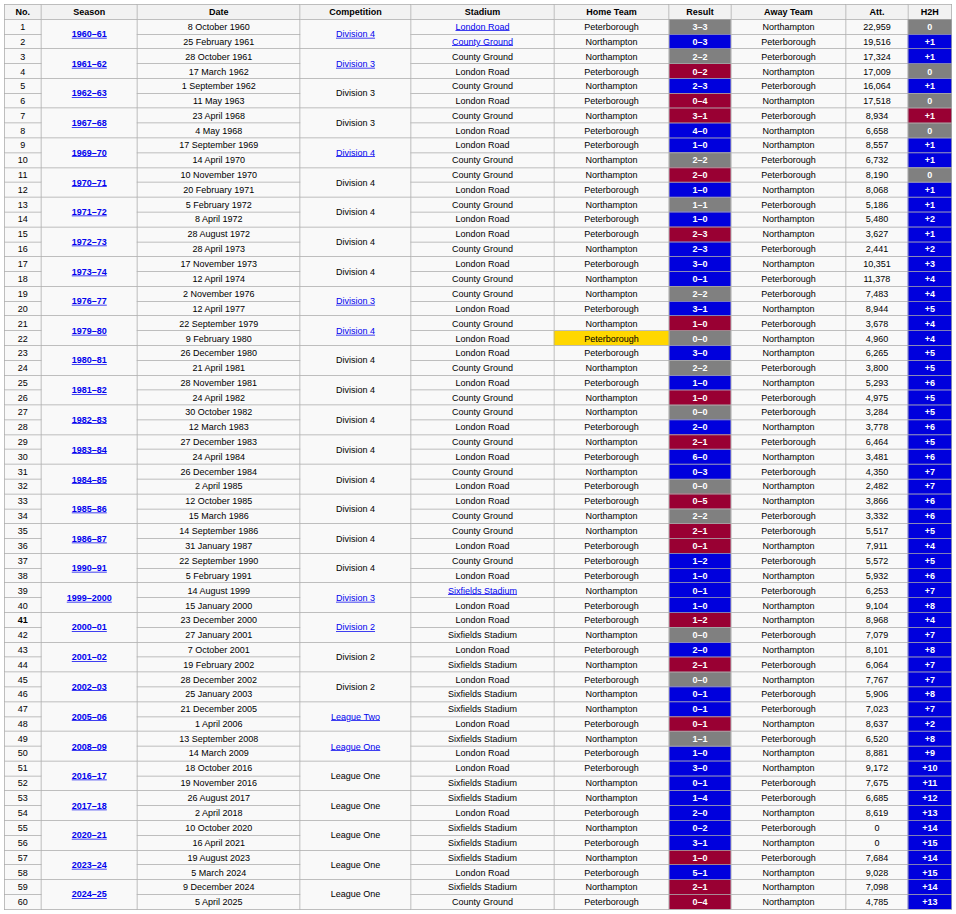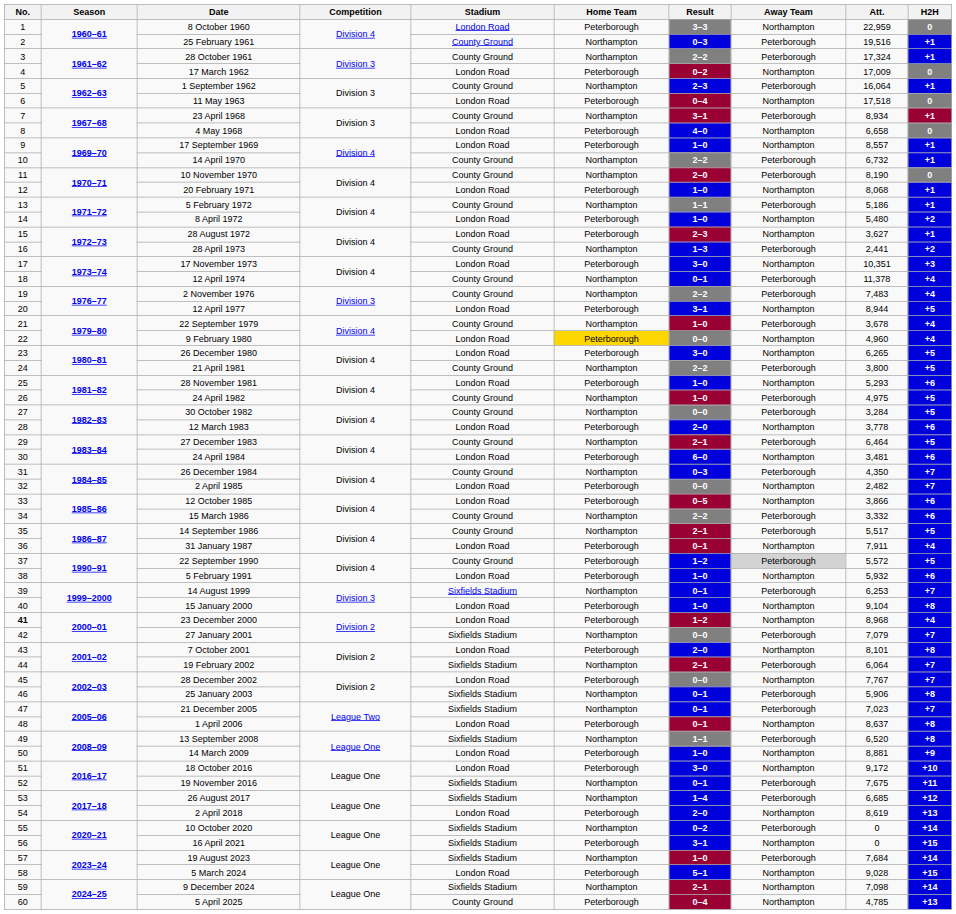 <table class="wikitable" style="text-align: center; width: 100%; font-size: 12px">
 <tr>
 <th>No.</th>
 <th>Season</th>
 <th>Date</th>
 <th>Competition</th>
 <th>Stadium</th>
 <th>Home Team</th>
 <th>Result</th>
 <th>Away Team</th>
 <th>Att.</th>
 <th>H2H</th>
 </tr>
 <tr>
 <td>1</td>
 <td rowspan=2><strong><a href='#'>1960–61</a></strong></td>
 <td>8 October 1960</td>
 <td rowspan=2><a href='#'>Division 4</a></td>
 <td><a href='#'>London Road</a></td>
 <td>Peterborough</td>
 <td style="background:#808080;color:white;"><strong>3–3</strong></td>
 <td>Northampton</td>
 <td>22,959</td>
 <td style="background:#808080;color:white;"><strong>0</strong></td>
 </tr>
 <tr>
 <td>2</td>
 <td>25 February 1961</td>
 <td><a href='#'>County Ground</a></td>
 <td>Northampton</td>
 <td style="background:#0000dd;color:white;"><strong>0–3</strong></td>
 <td>Peterborough</td>
 <td>19,516</td>
 <td style="background:#0000dd;color:white;"><strong>+1</strong></td>
 </tr>
 <tr>
 <td>3</td>
 <td rowspan=2><strong><a href='#'>1961–62</a></strong></td>
 <td>28 October 1961</td>
 <td rowspan=2><a href='#'>Division 3</a></td>
 <td>County Ground</td>
 <td>Northampton</td>
 <td style="background:#808080;color:white;"><strong>2–2</strong></td>
 <td>Peterborough</td>
 <td>17,324</td>
 <td style="background:#0000dd;color:white;"><strong>+1</strong></td>
 </tr>
 <tr>
 <td>4</td>
 <td>17 March 1962</td>
 <td>London Road</td>
 <td>Peterborough</td>
 <td style="background:#990033;color:white;"><strong>0–2</strong></td>
 <td>Northampton</td>
 <td>17,009</td>
 <td style="background:#808080;color:white;"><strong>0</strong></td>
 </tr>
 <tr>
 <td>5</td>
 <td rowspan=2><strong><a href='#'>1962–63</a></strong></td>
 <td>1 September 1962</td>
 <td rowspan=2>Division 3</td>
 <td>County Ground</td>
 <td>Northampton</td>
 <td style="background:#0000dd;color:white;"><strong>2–3</strong></td>
 <td>Peterborough</td>
 <td>16,064</td>
 <td style="background:#0000dd;color:white;"><strong>+1</strong></td>
 </tr>
 <tr>
 <td>6</td>
 <td>11 May 1963</td>
 <td>London Road</td>
 <td>Peterborough</td>
 <td style="background:#990033;color:white;"><strong>0–4</strong></td>
 <td>Northampton</td>
 <td>17,518</td>
 <td style="background:#808080;color:white;"><strong>0</strong></td>
 </tr>
 <tr>
 <td>7</td>
 <td rowspan=2><strong><a href='#'>1967–68</a></strong></td>
 <td>23 April 1968</td>
 <td rowspan=2>Division 3</td>
 <td>County Ground</td>
 <td>Northampton</td>
 <td style="background:#990033;color:white;"><strong>3–1</strong></td>
 <td>Peterborough</td>
 <td>8,934</td>
 <td style="background:#990033;color:white;"><strong>+1</strong></td>
 </tr>
 <tr>
 <td>8</td>
 <td>4 May 1968</td>
 <td>London Road</td>
 <td>Peterborough</td>
 <td style="background:#0000dd;color:white;"><strong>4–0</strong></td>
 <td>Northampton</td>
 <td>6,658</td>
 <td style="background:#808080;color:white;"><strong>0</strong></td>
 </tr>
 <tr>
 <td>9</td>
 <td rowspan=2><strong><a href='#'>1969–70</a></strong></td>
 <td>17 September 1969</td>
 <td rowspan=2><a href='#'>Division 4</a></td>
 <td>London Road</td>
 <td>Peterborough</td>
 <td style="background:#0000dd;color:white;"><strong>1–0</strong></td>
 <td>Northampton</td>
 <td>8,557</td>
 <td style="background:#0000dd;color:white;"><strong>+1</strong></td>
 </tr>
 <tr>
 <td>10</td>
 <td>14 April 1970</td>
 <td>County Ground</td>
 <td>Northampton</td>
 <td style="background:#808080;color:white;"><strong>2–2</strong></td>
 <td>Peterborough</td>
 <td>6,732</td>
 <td style="background:#0000dd;color:white;"><strong>+1</strong></td>
 </tr>
 <tr>
 <td>11</td>
 <td rowspan=2><strong><a href='#'>1970–71</a></strong></td>
 <td>10 November 1970</td>
 <td rowspan=2>Division 4</td>
 <td>County Ground</td>
 <td>Northampton</td>
 <td style="background:#990033;color:white;"><strong>2–0</strong></td>
 <td>Peterborough</td>
 <td>8,190</td>
 <td style="background:#808080;color:white;"><strong>0</strong></td>
 </tr>
 <tr>
 <td>12</td>
 <td>20 February 1971</td>
 <td>London Road</td>
 <td>Peterborough</td>
 <td style="background:#0000dd;color:white;"><strong>1–0</strong></td>
 <td>Northampton</td>
 <td>8,068</td>
 <td style="background:#0000dd;color:white;"><strong>+1</strong></td>
 </tr>
 <tr>
 <td>13</td>
 <td rowspan=2><strong><a href='#'>1971–72</a></strong></td>
 <td>5 February 1972</td>
 <td rowspan=2>Division 4</td>
 <td>County Ground</td>
 <td>Northampton</td>
 <td style="background:#808080;color:white;"><strong>1–1</strong></td>
 <td>Peterborough</td>
 <td>5,186</td>
 <td style="background:#0000DD;color:white;"><strong>+1</strong></td>
 </tr>
 <tr>
 <td>14</td>
 <td>8 April 1972</td>
 <td>London Road</td>
 <td>Peterborough</td>
 <td style="background:#0000dd;color:white;"><strong>1–0</strong></td>
 <td>Northampton</td>
 <td>5,480</td>
 <td style="background:#0000dd;color:white;"><strong>+2</strong></td>
 </tr>
 <tr>
 <td>15</td>
 <td rowspan=2><strong><a href='#'>1972–73</a></strong></td>
 <td>28 August 1972</td>
 <td rowspan=2>Division 4</td>
 <td>London Road</td>
 <td>Peterborough</td>
 <td style="background:#990033;color:white;"><strong>2–3</strong></td>
 <td>Northampton</td>
 <td>3,627</td>
 <td style="background:#0000DD;color:white;"><strong>+1</strong></td>
 </tr>
 <tr>
 <td>16</td>
 <td>28 April 1973</td>
 <td>County Ground</td>
 <td>Northampton</td>
-<td style="background:#0000dd;color:white;"><strong>2–3</strong></td>
+<td style="background:#0000dd;color:white;"><strong>1–3</strong></td>
 <td>Peterborough</td>
 <td>2,441</td>
 <td style="background:#0000dd;color:white;"><strong>+2</strong></td>
 </tr>
 <tr>
 <td>17</td>
 <td rowspan=2><strong><a href='#'>1973–74</a></strong></td>
 <td>17 November 1973</td>
 <td rowspan=2>Division 4</td>
 <td>London Road</td>
 <td>Peterborough</td>
 <td style="background:#0000dd;color:white;"><strong>3–0</strong></td>
 <td>Northampton</td>
 <td>10,351</td>
 <td style="background:#0000DD;color:white;"><strong>+3</strong></td>
 </tr>
 <tr>
 <td>18</td>
 <td>12 April 1974</td>
 <td>County Ground</td>
 <td>Northampton</td>
 <td style="background:#0000dd;color:white;"><strong>0–1</strong></td>
 <td>Peterborough</td>
 <td>11,378</td>
 <td style="background:#0000dd;color:white;"><strong>+4</strong></td>
 </tr>
 <tr>
 <td>19</td>
 <td rowspan=2><strong><a href='#'>1976–77</a></strong></td>
 <td>2 November 1976</td>
 <td rowspan=2><a href='#'>Division 3</a></td>
 <td>County Ground</td>
 <td>Northampton</td>
 <td style="background:#808080;color:white;"><strong>2–2</strong></td>
 <td>Peterborough</td>
 <td>7,483</td>
 <td style="background:#0000DD;color:white;"><strong>+4</strong></td>
 </tr>
 <tr>
 <td>20</td>
 <td>12 April 1977</td>
 <td>London Road</td>
 <td>Peterborough</td>
 <td style="background:#0000dd;color:white;"><strong>3–1</strong></td>
 <td>Northampton</td>
 <td>8,944</td>
 <td style="background:#0000dd;color:white;"><strong>+5</strong></td>
 </tr>
 <tr>
 <td>21</td>
 <td rowspan=2><strong><a href='#'>1979–80</a></strong></td>
 <td>22 September 1979</td>
 <td rowspan=2><a href='#'>Division 4</a></td>
 <td>County Ground</td>
 <td>Northampton</td>
 <td style="background:#990033;color:white;"><strong>1–0</strong></td>
 <td>Peterborough</td>
 <td>3,678</td>
 <td style="background:#0000DD;color:white;"><strong>+4</strong></td>
 </tr>
 <tr>
 <td>22</td>
 <td>9 February 1980</td>
 <td>London Road</td>
 <td style="background: gold;">Peterborough</td>
 <td style="background:#808080;color:white;"><strong>0–0</strong></td>
 <td>Northampton</td>
 <td>4,960</td>
 <td style="background:#0000dd;color:white;"><strong>+4</strong></td>
 </tr>
 <tr>
 <td>23</td>
 <td rowspan=2><strong><a href='#'>1980–81</a></strong></td>
 <td>26 December 1980</td>
 <td rowspan=2>Division 4</td>
 <td>London Road</td>
 <td>Peterborough</td>
 <td style="background:#0000dd;color:white;"><strong>3–0</strong></td>
 <td>Northampton</td>
 <td>6,265</td>
 <td style="background:#0000DD;color:white;"><strong>+5</strong></td>
 </tr>
 <tr>
 <td>24</td>
 <td>21 April 1981</td>
 <td>County Ground</td>
 <td>Northampton</td>
 <td style="background:#808080;color:white;"><strong>2–2</strong></td>
 <td>Peterborough</td>
 <td>3,800</td>
 <td style="background:#0000dd;color:white;"><strong>+5</strong></td>
 </tr>
 <tr>
 <td>25</td>
 <td rowspan=2><strong><a href='#'>1981–82</a></strong></td>
 <td>28 November 1981</td>
 <td rowspan=2>Division 4</td>
 <td>London Road</td>
 <td>Peterborough</td>
 <td style="background:#0000dd;color:white;"><strong>1–0</strong></td>
 <td>Northampton</td>
 <td>5,293</td>
 <td style="background:#0000DD;color:white;"><strong>+6</strong></td>
 </tr>
 <tr>
 <td>26</td>
 <td>24 April 1982</td>
 <td>County Ground</td>
 <td>Northampton</td>
 <td style="background:#990033;color:white;"><strong>1–0</strong></td>
 <td>Peterborough</td>
 <td>4,975</td>
 <td style="background:#0000dd;color:white;"><strong>+5</strong></td>
 </tr>
 <tr>
 <td>27</td>
 <td rowspan=2><strong><a href='#'>1982–83</a></strong></td>
 <td>30 October 1982</td>
 <td rowspan=2>Division 4</td>
 <td>County Ground</td>
 <td>Northampton</td>
 <td style="background:#808080;color:white;"><strong>0–0</strong></td>
 <td>Peterborough</td>
 <td>3,284</td>
 <td style="background:#0000DD;color:white;"><strong>+5</strong></td>
 </tr>
 <tr>
 <td>28</td>
 <td>12 March 1983</td>
 <td>London Road</td>
 <td>Peterborough</td>
 <td style="background:#0000dd;color:white;"><strong>2–0</strong></td>
 <td>Northampton</td>
 <td>3,778</td>
 <td style="background:#0000dd;color:white;"><strong>+6</strong></td>
 </tr>
 <tr>
 <td>29</td>
 <td rowspan=2><strong><a href='#'>1983–84</a></strong></td>
 <td>27 December 1983</td>
 <td rowspan=2>Division 4</td>
 <td>County Ground</td>
 <td>Northampton</td>
 <td style="background:#990033;color:white;"><strong>2–1</strong></td>
 <td>Peterborough</td>
 <td>6,464</td>
 <td style="background:#0000DD;color:white;"><strong>+5</strong></td>
 </tr>
 <tr>
 <td>30</td>
 <td>24 April 1984</td>
 <td>London Road</td>
 <td>Peterborough</td>
 <td style="background:#0000dd;color:white;"><strong>6–0</strong></td>
 <td>Northampton</td>
 <td>3,481</td>
 <td style="background:#0000dd;color:white;"><strong>+6</strong></td>
 </tr>
 <tr>
 <td>31</td>
 <td rowspan=2><strong><a href='#'>1984–85</a></strong></td>
 <td>26 December 1984</td>
 <td rowspan=2>Division 4</td>
 <td>County Ground</td>
 <td>Northampton</td>
 <td style="background:#0000dd;color:white;"><strong>0–3</strong></td>
 <td>Peterborough</td>
 <td>4,350</td>
 <td style="background:#0000DD;color:white;"><strong>+7</strong></td>
 </tr>
 <tr>
 <td>32</td>
 <td>2 April 1985</td>
 <td>London Road</td>
 <td>Peterborough</td>
 <td style="background:#808080;color:white;"><strong>0–0</strong></td>
 <td>Northampton</td>
 <td>2,482</td>
 <td style="background:#0000dd;color:white;"><strong>+7</strong></td>
 </tr>
 <tr>
 <td>33</td>
 <td rowspan=2><strong><a href='#'>1985–86</a></strong></td>
 <td>12 October 1985</td>
 <td rowspan=2>Division 4</td>
 <td>London Road</td>
 <td>Peterborough</td>
 <td style="background:#990033;color:white;"><strong>0–5</strong></td>
 <td>Northampton</td>
 <td>3,866</td>
 <td style="background:#0000DD;color:white;"><strong>+6</strong></td>
 </tr>
 <tr>
 <td>34</td>
 <td>15 March 1986</td>
 <td>County Ground</td>
 <td>Northampton</td>
 <td style="background:#808080;color:white;"><strong>2–2</strong></td>
 <td>Peterborough</td>
 <td>3,332</td>
 <td style="background:#0000dd;color:white;"><strong>+6</strong></td>
 </tr>
 <tr>
 <td>35</td>
 <td rowspan=2><strong><a href='#'>1986–87</a></strong></td>
 <td>14 September 1986</td>
 <td rowspan=2>Division 4</td>
 <td>County Ground</td>
 <td>Northampton</td>
 <td style="background:#990033;color:white;"><strong>2–1</strong></td>
 <td>Peterborough</td>
 <td>5,517</td>
 <td style="background:#0000DD;color:white;"><strong>+5</strong></td>
 </tr>
 <tr>
 <td>36</td>
 <td>31 January 1987</td>
 <td>London Road</td>
 <td>Peterborough</td>
 <td style="background:#990033;color:white;"><strong>0–1</strong></td>
 <td>Northampton</td>
 <td>7,911</td>
 <td style="background:#0000dd;color:white;"><strong>+4</strong></td>
 </tr>
 <tr>
 <td>37</td>
 <td rowspan=2><strong><a href='#'>1990–91</a></strong></td>
 <td>22 September 1990</td>
 <td rowspan=2>Division 4</td>
 <td>County Ground</td>
 <td>Peterborough</td>
 <td style="background:#0000dd;color:white;"><strong>1–2</strong></td>
-<td>Peterborough</td>
+<td style="background: lightgrey;">Peterborough</td>
 <td>5,572</td>
 <td style="background:#0000DD;color:white;"><strong>+5</strong></td>
 </tr>
 <tr>
 <td>38</td>
 <td>5 February 1991</td>
 <td>London Road</td>
 <td>Peterborough</td>
 <td style="background:#0000dd;color:white;"><strong>1–0</strong></td>
 <td>Northampton</td>
 <td>5,932</td>
 <td style="background:#0000dd;color:white;"><strong>+6</strong></td>
 </tr>
 <tr>
 <td>39</td>
 <td rowspan=2><strong><a href='#'>1999–2000</a></strong></td>
 <td>14 August 1999</td>
 <td rowspan=2><a href='#'>Division 3</a></td>
 <td><a href='#'>Sixfields Stadium</a></td>
 <td>Northampton</td>
 <td style="background:#0000dd;color:white;"><strong>0–1</strong></td>
 <td>Peterborough</td>
 <td>6,253</td>
 <td style="background:#0000DD;color:white;"><strong>+7</strong></td>
 </tr>
 <tr>
 <td>40</td>
 <td>15 January 2000</td>
 <td>London Road</td>
 <td>Peterborough</td>
 <td style="background:#0000dd;color:white;"><strong>1–0</strong></td>
 <td>Northampton</td>
 <td>9,104</td>
 <td style="background:#0000dd;color:white;"><strong>+8</strong></td>
 </tr>
 <tr>
 <td><strong>41</strong></td>
 <td rowspan=2><strong><a href='#'>2000–01</a></strong></td>
 <td>23 December 2000</td>
 <td rowspan=2><a href='#'>Division 2</a></td>
 <td>London Road</td>
 <td>Peterborough</td>
 <td style="background:#990033;color:white;"><strong>1–2</strong></td>
 <td>Northampton</td>
 <td>8,968</td>
 <td style="background:#0000DD;color:white;"><strong>+4</strong></td>
 </tr>
 <tr>
 <td>42</td>
 <td>27 January 2001</td>
 <td>Sixfields Stadium</td>
 <td>Northampton</td>
 <td style="background:#808080;color:white;"><strong>0–0</strong></td>
 <td>Peterborough</td>
 <td>7,079</td>
 <td style="background:#0000dd;color:white;"><strong>+7</strong></td>
 </tr>
 <tr>
 <td>43</td>
 <td rowspan=2><strong><a href='#'>2001–02</a></strong></td>
 <td>7 October 2001</td>
 <td rowspan=2>Division 2</td>
 <td>London Road</td>
 <td>Peterborough</td>
 <td style="background:#0000dd;color:white;"><strong>2–0</strong></td>
 <td>Northampton</td>
 <td>8,101</td>
 <td style="background:#0000DD;color:white;"><strong>+8</strong></td>
 </tr>
 <tr>
 <td>44</td>
 <td>19 February 2002</td>
 <td>Sixfields Stadium</td>
 <td>Northampton</td>
 <td style="background:#990033;color:white;"><strong>2–1</strong></td>
 <td>Peterborough</td>
 <td>6,064</td>
 <td style="background:#0000dd;color:white;"><strong>+7</strong></td>
 </tr>
 <tr>
 <td>45</td>
 <td rowspan=2><strong><a href='#'>2002–03</a></strong></td>
 <td>28 December 2002</td>
 <td rowspan=2>Division 2</td>
 <td>London Road</td>
 <td>Peterborough</td>
 <td style="background:#808080;color:white;"><strong>0–0</strong></td>
 <td>Northampton</td>
 <td>7,767</td>
 <td style="background:#0000DD;color:white;"><strong>+7</strong></td>
 </tr>
 <tr>
 <td>46</td>
 <td>25 January 2003</td>
 <td>Sixfields Stadium</td>
 <td>Northampton</td>
 <td style="background:#0000dd;color:white;"><strong>0–1</strong></td>
 <td>Peterborough</td>
 <td>5,906</td>
 <td style="background:#0000dd;color:white;"><strong>+8</strong></td>
 </tr>
 <tr>
 <td>47</td>
 <td rowspan=2><strong><a href='#'>2005–06</a></strong></td>
 <td>21 December 2005</td>
 <td rowspan=2><a href='#'>League Two</a></td>
 <td>Sixfields Stadium</td>
 <td>Northampton</td>
 <td style="background:#0000dd;color:white;"><strong>0–1</strong></td>
 <td>Peterborough</td>
 <td>7,023</td>
 <td style="background:#0000DD;color:white;"><strong>+7</strong></td>
 </tr>
 <tr>
 <td>48</td>
 <td>1 April 2006</td>
 <td>London Road</td>
 <td>Peterborough</td>
 <td style="background:#990033;color:white;"><strong>0–1</strong></td>
 <td>Northampton</td>
 <td>8,637</td>
-<td style="background:#0000dd;color:white;"><strong>+2</strong></td>
+<td style="background:#0000dd;color:white;"><strong>+8</strong></td>
 </tr>
 <tr>
 <td>49</td>
 <td rowspan=2><strong><a href='#'>2008–09</a></strong></td>
 <td>13 September 2008</td>
 <td rowspan=2><a href='#'>League One</a></td>
 <td>Sixfields Stadium</td>
 <td>Northampton</td>
 <td style="background:#808080;color:white;"><strong>1–1</strong></td>
 <td>Peterborough</td>
 <td>6,520</td>
 <td style="background:#0000DD;color:white;"><strong>+8</strong></td>
 </tr>
 <tr>
 <td>50</td>
 <td>14 March 2009</td>
 <td>London Road</td>
 <td>Peterborough</td>
 <td style="background:#0000dd;color:white;"><strong>1–0</strong></td>
 <td>Northampton</td>
 <td>8,881</td>
 <td style="background:#0000dd;color:white;"><strong>+9</strong></td>
 </tr>
 <tr>
 <td>51</td>
 <td rowspan=2><strong><a href='#'>2016–17</a></strong></td>
 <td>18 October 2016</td>
 <td rowspan=2>League One</td>
 <td>London Road</td>
 <td>Peterborough</td>
 <td style="background:#0000dd;color:white;"><strong>3–0</strong></td>
 <td>Northampton</td>
 <td>9,172</td>
 <td style="background:#0000DD;color:white;"><strong>+10</strong></td>
 </tr>
 <tr>
 <td>52</td>
 <td>19 November 2016</td>
 <td>Sixfields Stadium</td>
 <td>Northampton</td>
 <td style="background:#0000dd;color:white;"><strong>0–1</strong></td>
 <td>Peterborough</td>
 <td>7,675</td>
 <td style="background:#0000dd;color:white;"><strong>+11</strong></td>
 </tr>
 <tr>
 <td>53</td>
 <td rowspan=2><strong><a href='#'>2017–18</a></strong></td>
 <td>26 August 2017</td>
 <td rowspan=2>League One</td>
 <td>Sixfields Stadium</td>
 <td>Northampton</td>
 <td style="background:#0000dd;color:white;"><strong>1–4</strong></td>
 <td>Peterborough</td>
 <td>6,685</td>
 <td style="background:#0000DD;color:white;"><strong>+12</strong></td>
 </tr>
 <tr>
 <td>54</td>
 <td>2 April 2018</td>
 <td>London Road</td>
 <td>Peterborough</td>
 <td style="background:#0000dd;color:white;"><strong>2–0</strong></td>
 <td>Northampton</td>
 <td>8,619</td>
 <td style="background:#0000dd;color:white;"><strong>+13</strong></td>
 </tr>
 <tr>
 <td>55</td>
 <td rowspan=2><strong><a href='#'>2020–21</a></strong></td>
 <td>10 October 2020</td>
 <td rowspan=2>League One</td>
 <td>Sixfields Stadium</td>
 <td>Northampton</td>
 <td style="background:#0000dd;color:white;"><strong>0–2</strong></td>
 <td>Peterborough</td>
 <td>0</td>
 <td style="background:#0000DD;color:white;"><strong>+14</strong></td>
 </tr>
 <tr>
 <td>56</td>
 <td>16 April 2021</td>
 <td>Sixfields Stadium</td>
 <td>Peterborough</td>
 <td style="background:#0000dd;color:white;"><strong>3–1</strong></td>
 <td>Northampton</td>
 <td>0</td>
 <td style="background:#0000dd;color:white;"><strong>+15</strong></td>
 </tr>
 <tr>
 <td>57</td>
 <td rowspan=2><strong><a href='#'>2023–24</a></strong></td>
 <td>19 August 2023</td>
 <td rowspan=2>League One</td>
 <td>Sixfields Stadium</td>
 <td>Northampton</td>
 <td style="background:#990033;color:white;"><strong>1–0</strong></td>
 <td>Peterborough</td>
 <td>7,684</td>
 <td style="background:#0000DD;color:white;"><strong>+14</strong></td>
 </tr>
 <tr>
 <td>58</td>
 <td>5 March 2024</td>
 <td>London Road</td>
 <td>Peterborough</td>
 <td style="background:#0000dd;color:white;"><strong>5–1</strong></td>
 <td>Northampton</td>
 <td>9,028</td>
 <td style="background:#0000dd;color:white;"><strong>+15</strong></td>
 </tr>
 <tr>
 <td>59</td>
 <td rowspan=2><strong><a href='#'>2024–25</a></strong></td>
 <td>9 December 2024</td>
 <td rowspan=2>League One</td>
 <td>Sixfields Stadium</td>
 <td>Northampton</td>
 <td style="background:#990033;color:white;"><strong>2–1</strong></td>
 <td>Northampton</td>
 <td>7,098</td>
 <td style="background:#0000DD;color:white;"><strong>+14</strong></td>
 </tr>
 <tr>
 <td>60</td>
 <td>5 April 2025</td>
 <td>County Ground</td>
 <td>Peterborough</td>
 <td style="background:#990033;color:white;"><strong>0–4</strong></td>
 <td>Northampton</td>
 <td>4,785</td>
 <td style="background:#0000DD;color:white;"><strong>+13</strong></td>
 </tr>
 </table>
